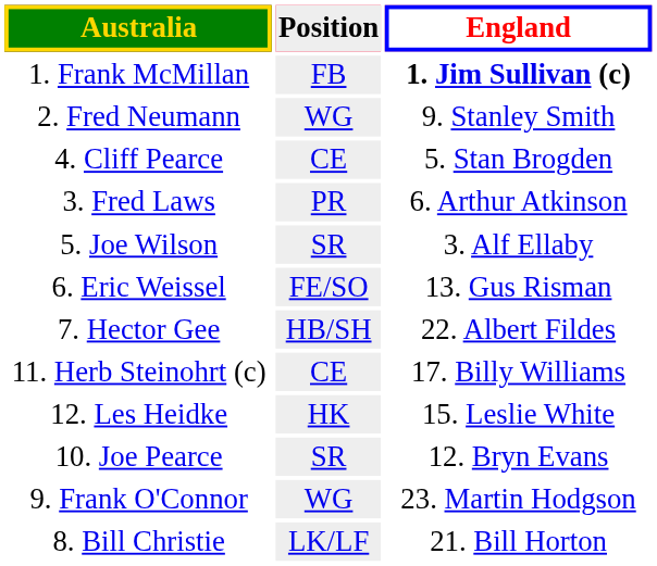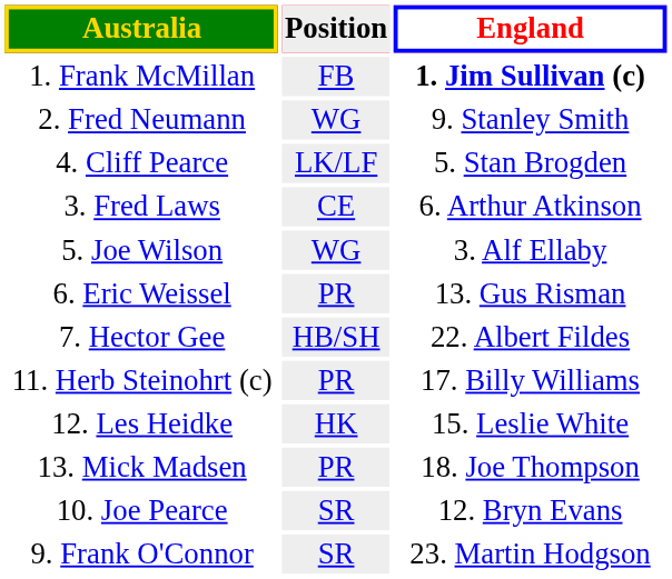 <table style="float:right; font-size:90%; margin-left:1em; text-align:center">
 <tr style="background:#f03;">
 <th align="centre" style="width:126px; border:2px solid gold; background:green; color:gold;">Australia</th>
 <th style="background:#eee; color:black;">Position</th>
 <th align="centre"  style="width:126px; border:2px solid blue; background:white; color:red;">England</th>
 </tr>
 <tr>
 <td>1. <a href='#'>Frank McMillan</a></td>
 <td style="background:#eee;"><a href='#'>FB</a></td>
 <td><strong>1. <a href='#'>Jim Sullivan</a> (c)</strong></td>
 </tr>
 <tr>
 <td>2. <a href='#'>Fred Neumann</a></td>
 <td style="background:#eee;"><a href='#'>WG</a></td>
 <td>9. <a href='#'>Stanley Smith</a></td>
 </tr>
 <tr>
 <td>4. <a href='#'>Cliff Pearce</a></td>
-<td style="background:#eee;"><a href='#'>CE</a></td>
+<td style="background:#eee;"><a href='#'>LK/LF</a></td>
 <td>5. <a href='#'>Stan Brogden</a></td>
 </tr>
 <tr>
 <td>3. <a href='#'>Fred Laws</a></td>
-<td style="background:#eee;"><a href='#'>PR</a></td>
+<td style="background:#eee;"><a href='#'>CE</a></td>
 <td>6. <a href='#'>Arthur Atkinson</a></td>
 </tr>
 <tr>
 <td>5. <a href='#'>Joe Wilson</a></td>
-<td style="background:#eee;"><a href='#'>SR</a></td>
+<td style="background:#eee;"><a href='#'>WG</a></td>
 <td>3. <a href='#'>Alf Ellaby</a></td>
 </tr>
 <tr>
 <td>6. <a href='#'>Eric Weissel</a></td>
-<td style="background:#eee;"><a href='#'>FE/SO</a></td>
+<td style="background:#eee;"><a href='#'>PR</a></td>
 <td>13. <a href='#'>Gus Risman</a></td>
 </tr>
 <tr>
 <td>7. <a href='#'>Hector Gee</a></td>
 <td style="background:#eee;"><a href='#'>HB/SH</a></td>
 <td>22. <a href='#'>Albert Fildes</a></td>
 </tr>
 <tr>
 <td>11. <a href='#'>Herb Steinohrt</a> (c)</td>
-<td style="background:#eee;"><a href='#'>CE</a></td>
+<td style="background:#eee;"><a href='#'>PR</a></td>
 <td>17. <a href='#'>Billy Williams</a></td>
 </tr>
 <tr>
 <td>12. <a href='#'>Les Heidke</a></td>
 <td style="background:#eee;"><a href='#'>HK</a></td>
 <td>15. <a href='#'>Leslie White</a></td>
 </tr>
 <tr>
+<td>13. <a href='#'>Mick Madsen</a></td>
+<td style="background:#eee;"><a href='#'>PR</a></td>
+<td>18. <a href='#'>Joe Thompson</a></td>
+</tr>
+<tr>
 <td>10. <a href='#'>Joe Pearce</a></td>
 <td style="background:#eee;"><a href='#'>SR</a></td>
 <td>12. <a href='#'>Bryn Evans</a></td>
 </tr>
 <tr>
 <td>9. <a href='#'>Frank O'Connor</a></td>
-<td style="background:#eee;"><a href='#'>WG</a></td>
+<td style="background:#eee;"><a href='#'>SR</a></td>
 <td>23. <a href='#'>Martin Hodgson</a></td>
 </tr>
-<tr>
-<td>8. <a href='#'>Bill Christie</a></td>
-<td style="background:#eee;"><a href='#'>LK/LF</a></td>
-<td>21. <a href='#'>Bill Horton</a></td>
-</tr>
 </table>
